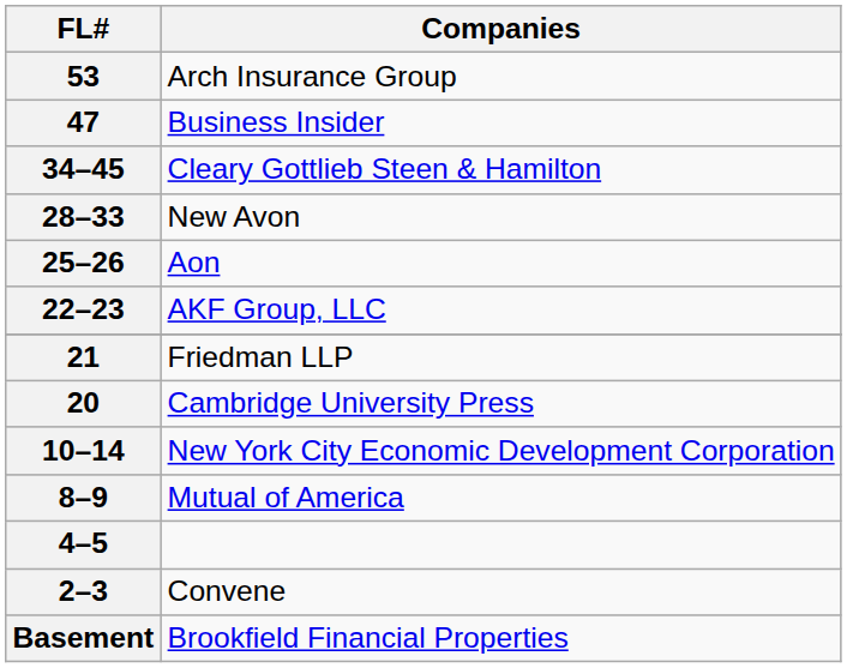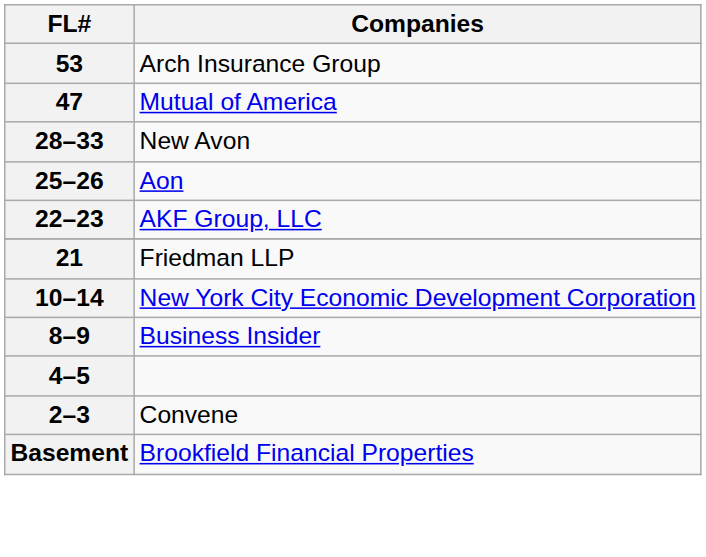 <table class="wikitable">
 <tr>
 <th>FL#</th>
 <th>Companies</th>
 </tr>
 <tr>
 <th>53</th>
 <td>Arch Insurance Group</td>
 </tr>
 <tr>
 <th>47</th>
-<td><a href='#'>Business Insider</a></td>
-</tr>
-<tr>
-<th>34–45</th>
-<td><a href='#'>Cleary Gottlieb Steen & Hamilton</a></td>
+<td><a href='#'>Mutual of America</a></td>
 </tr>
 <tr>
 <th>28–33</th>
 <td>New Avon</td>
 </tr>
 <tr>
 <th>25–26</th>
 <td><a href='#'>Aon</a></td>
 </tr>
 <tr>
 <th>22–23</th>
 <td><a href='#'>AKF Group, LLC</a></td>
 </tr>
 <tr>
 </tr>
 <tr>
 <th>21</th>
 <td>Friedman LLP</td>
 </tr>
 <tr>
-<th>20</th>
-<td><a href='#'>Cambridge University Press</a></td>
-</tr>
-<tr>
 <th>10–14</th>
 <td><a href='#'>New York City Economic Development Corporation</a></td>
 </tr>
 <tr>
 <th>8–9</th>
-<td><a href='#'>Mutual of America</a></td>
+<td><a href='#'>Business Insider</a></td>
 </tr>
 <tr>
 <th>4–5</th>
 <td></td>
 </tr>
 <tr>
 <th>2–3</th>
 <td>Convene</td>
 </tr>
 <tr>
 <th>Basement</th>
 <td><a href='#'>Brookfield Financial Properties</a></td>
 </tr>
 </table>
